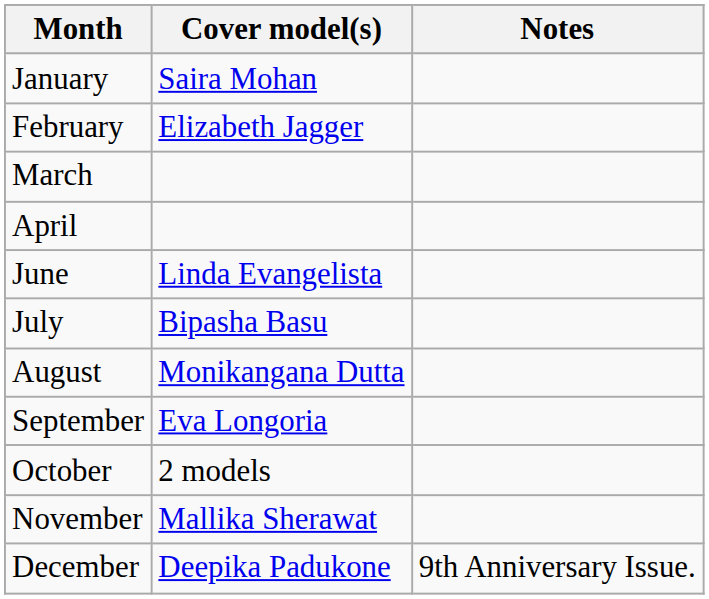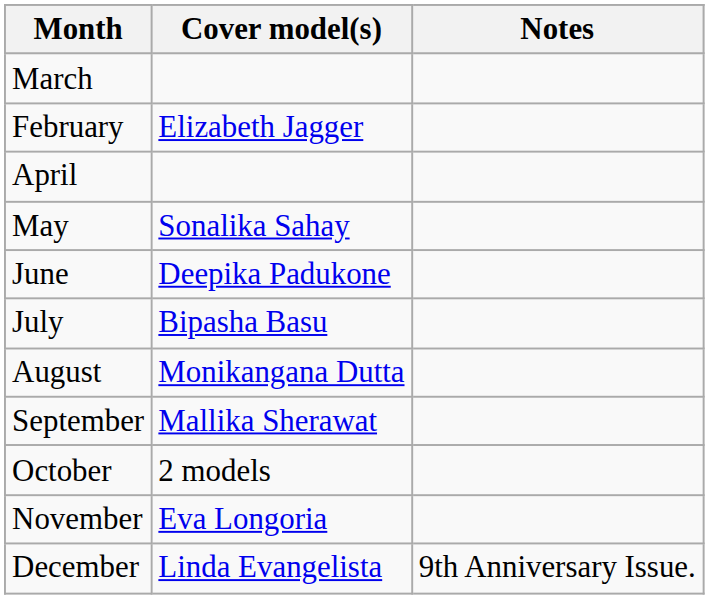 <table class="wikitable">
 <tr style="background:#ccc; text-align:center;">
 <th>Month</th>
 <th>Cover model(s)</th>
 <th>Notes</th>
 </tr>
 <tr>
-<td>January</td>
-<td><a href='#'>Saira Mohan</a></td>
+<td>March</td>
+<td></td>
 <td></td>
 </tr>
 <tr>
 <td>February</td>
 <td><a href='#'>Elizabeth Jagger</a></td>
 <td></td>
 </tr>
 <tr>
-<td>March</td>
-<td></td>
-<td></td>
-</tr>
-<tr>
 <td>April</td>
 <td></td>
 <td></td>
 </tr>
 <tr>
+<td>May</td>
+<td><a href='#'>Sonalika Sahay</a></td>
+<td></td>
+</tr>
+<tr>
 <td>June</td>
-<td><a href='#'>Linda Evangelista</a></td>
+<td><a href='#'>Deepika Padukone</a></td>
 <td></td>
 </tr>
 <tr>
 <td>July</td>
 <td><a href='#'>Bipasha Basu</a></td>
 <td></td>
 </tr>
 <tr>
 <td>August</td>
 <td><a href='#'>Monikangana Dutta</a></td>
 <td></td>
 </tr>
 <tr>
 <td>September</td>
-<td><a href='#'>Eva Longoria</a></td>
+<td><a href='#'>Mallika Sherawat</a></td>
 <td></td>
 </tr>
 <tr>
 <td>October</td>
 <td>2 models</td>
 <td></td>
 </tr>
 <tr>
 <td>November</td>
-<td><a href='#'>Mallika Sherawat</a></td>
+<td><a href='#'>Eva Longoria</a></td>
 <td></td>
 </tr>
 <tr>
 <td>December</td>
-<td><a href='#'>Deepika Padukone</a></td>
+<td><a href='#'>Linda Evangelista</a></td>
 <td>9th Anniversary Issue.</td>
 </tr>
 </table>
